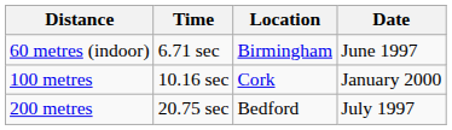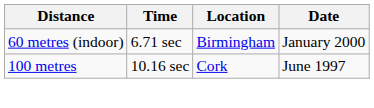 <table class="wikitable">
 <tr>
 <th>Distance</th>
 <th>Time</th>
 <th>Location</th>
 <th>Date</th>
 </tr>
 <tr>
 <td><a href='#'>60 metres</a> (indoor)</td>
 <td>6.71 sec</td>
 <td><a href='#'>Birmingham</a></td>
-<td>June 1997</td>
+<td>January 2000</td>
 </tr>
 <tr>
 <td><a href='#'>100 metres</a></td>
 <td>10.16 sec</td>
 <td><a href='#'>Cork</a></td>
-<td>January 2000</td>
-</tr>
-<tr>
-<td><a href='#'>200 metres</a></td>
-<td>20.75 sec</td>
-<td>Bedford</td>
-<td>July 1997</td>
+<td>June 1997</td>
 </tr>
 </table>
